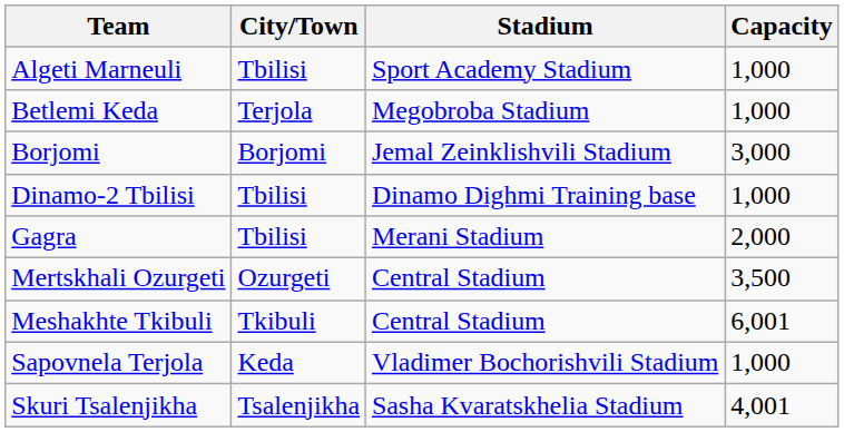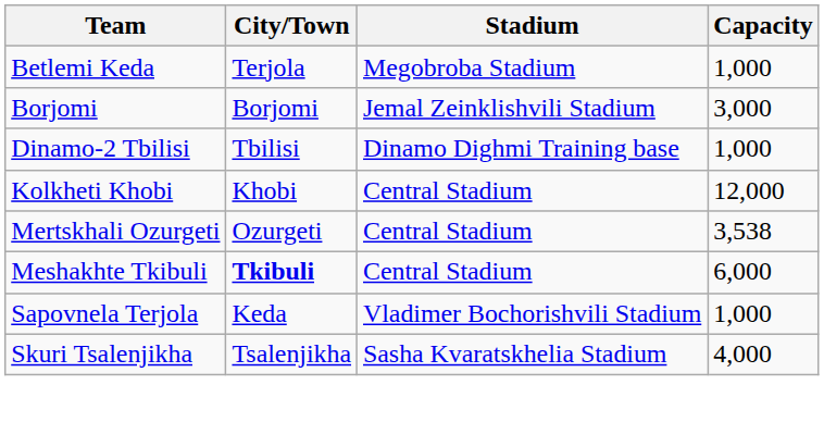 <table class="wikitable sortable" border="1">
 <tr>
 <th>Team</th>
 <th>City/Town</th>
 <th>Stadium</th>
 <th>Capacity</th>
-</tr>
-<tr>
-<td><a href='#'>Algeti Marneuli</a></td>
-<td><a href='#'>Tbilisi</a></td>
-<td><a href='#'>Sport Academy Stadium</a></td>
-<td>1,000</td>
 </tr>
 <tr>
 <td><a href='#'>Betlemi Keda</a></td>
 <td><a href='#'>Terjola</a></td>
 <td><a href='#'>Megobroba Stadium</a></td>
 <td>1,000</td>
 </tr>
 <tr>
 <td><a href='#'>Borjomi</a></td>
 <td><a href='#'>Borjomi</a></td>
 <td><a href='#'>Jemal Zeinklishvili Stadium</a></td>
 <td>3,000</td>
 </tr>
 <tr>
 <td><a href='#'>Dinamo-2 Tbilisi</a></td>
 <td><a href='#'>Tbilisi</a></td>
 <td><a href='#'>Dinamo Dighmi Training base</a></td>
 <td>1,000</td>
 </tr>
 <tr>
-<td><a href='#'>Gagra</a></td>
-<td><a href='#'>Tbilisi</a></td>
-<td><a href='#'>Merani Stadium</a></td>
-<td>2,000</td>
+<td><a href='#'>Kolkheti Khobi</a></td>
+<td><a href='#'>Khobi</a></td>
+<td><a href='#'>Central Stadium</a></td>
+<td>12,000</td>
 </tr>
 <tr>
 <td><a href='#'>Mertskhali Ozurgeti</a></td>
 <td><a href='#'>Ozurgeti</a></td>
 <td><a href='#'>Central Stadium</a></td>
-<td>3,500</td>
+<td>3,538</td>
 </tr>
 <tr>
 <td><a href='#'>Meshakhte Tkibuli</a></td>
-<td><a href='#'>Tkibuli</a></td>
+<td><strong><a href='#'>Tkibuli</a></strong></td>
 <td><a href='#'>Central Stadium</a></td>
-<td>6,001</td>
+<td>6,000</td>
 </tr>
 <tr>
 <td><a href='#'>Sapovnela Terjola</a></td>
 <td><a href='#'>Keda</a></td>
 <td><a href='#'>Vladimer Bochorishvili Stadium</a></td>
 <td>1,000</td>
 </tr>
 <tr>
 <td><a href='#'>Skuri Tsalenjikha</a></td>
 <td><a href='#'>Tsalenjikha</a></td>
 <td><a href='#'>Sasha Kvaratskhelia Stadium</a></td>
-<td>4,001</td>
+<td>4,000</td>
 </tr>
 </table>
